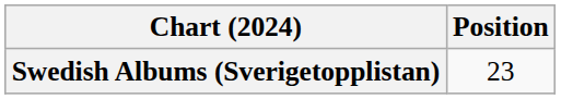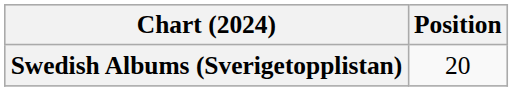 <table class="wikitable plainrowheaders" style="text-align:center">
 <tr>
 <th scope="col">Chart (2024)</th>
 <th scope="col">Position</th>
 </tr>
 <tr>
 <th scope="row">Swedish Albums (Sverigetopplistan)</th>
-<td>23</td>
+<td>20</td>
 </tr>
 </table>
